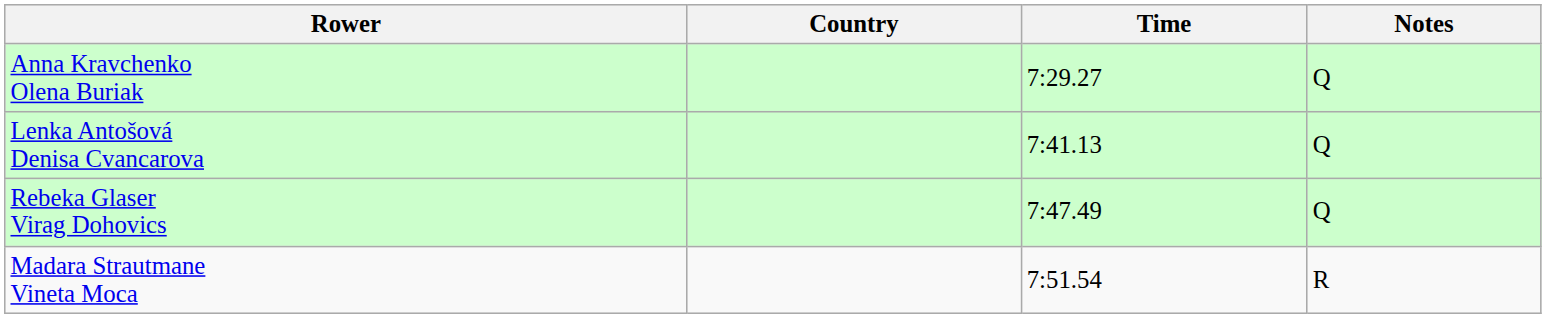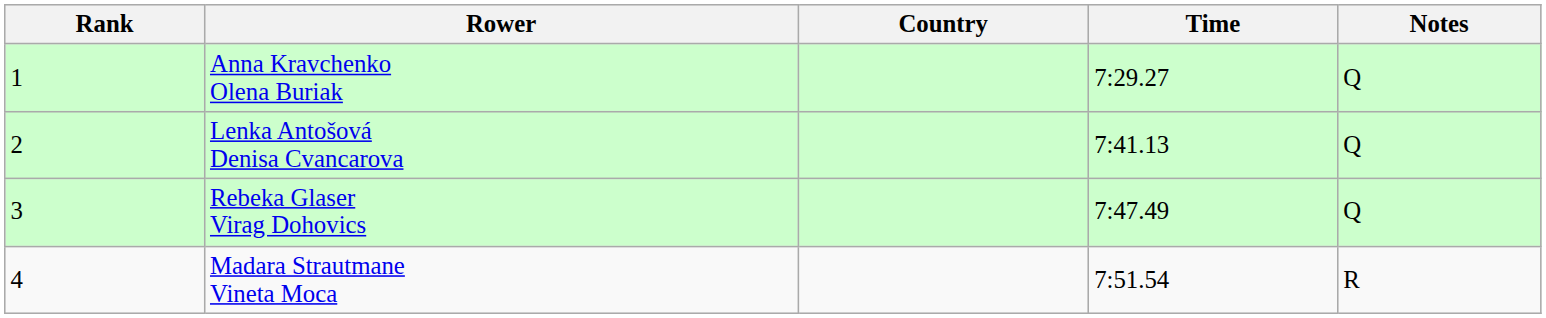 <table class="wikitable" width=50%>
 <tr>
+<th>Rank</th>
 <th>Rower</th>
 <th>Country</th>
 <th>Time</th>
 <th>Notes</th>
 </tr>
 <tr bgcolor=ccffcc>
+<td>1</td>
 <td><a href='#'>Anna Kravchenko</a><br><a href='#'>Olena Buriak</a></td>
 <td></td>
 <td>7:29.27</td>
 <td>Q</td>
 </tr>
 <tr bgcolor=ccffcc>
+<td>2</td>
 <td><a href='#'>Lenka Antošová</a><br><a href='#'>Denisa Cvancarova</a></td>
 <td></td>
 <td>7:41.13</td>
 <td>Q</td>
 </tr>
 <tr bgcolor=ccffcc>
+<td>3</td>
 <td><a href='#'>Rebeka Glaser</a><br><a href='#'>Virag Dohovics</a></td>
 <td></td>
 <td>7:47.49</td>
 <td>Q</td>
 </tr>
 <tr>
+<td>4</td>
 <td><a href='#'>Madara Strautmane</a><br><a href='#'>Vineta Moca</a></td>
 <td></td>
 <td>7:51.54</td>
 <td>R</td>
 </tr>
 </table>
